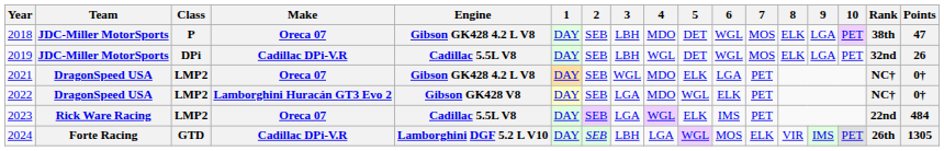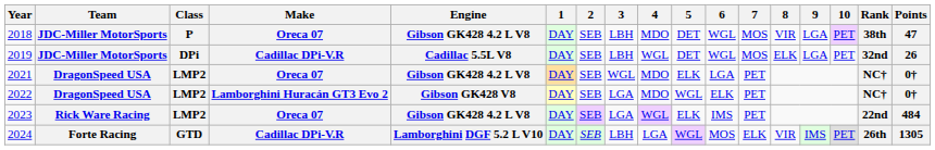 <table class="wikitable" style="text-align:center; font-size:85%">
 <tr>
 <th>Year</th>
 <th>Team</th>
 <th>Class</th>
 <th>Make</th>
 <th>Engine</th>
 <th>1</th>
 <th>2</th>
 <th>3</th>
 <th>4</th>
 <th>5</th>
 <th>6</th>
 <th>7</th>
 <th>8</th>
 <th>9</th>
 <th>10</th>
 <th>Rank</th>
 <th>Points</th>
 </tr>
 <tr>
 <td><a href='#'>2018</a></td>
 <th nowrap><a href='#'>JDC-Miller MotorSports</a></th>
 <th>P</th>
 <th nowrap><a href='#'>Oreca 07</a></th>
 <th nowrap><a href='#'>Gibson</a> GK428 4.2 L V8</th>
 <td style="background:#DFFFDF;"><a href='#'>DAY</a><br></td>
 <td><a href='#'>SEB</a></td>
 <td><a href='#'>LBH</a></td>
 <td><a href='#'>MDO</a></td>
 <td><a href='#'>DET</a></td>
 <td><a href='#'>WGL</a></td>
 <td><a href='#'>MOS</a></td>
-<td><a href='#'>ELK</a></td>
+<td><a href='#'>VIR</a></td>
 <td><a href='#'>LGA</a></td>
 <td style="background:#EFCFFF;"><a href='#'>PET</a><br></td>
 <th>38th</th>
 <th>47</th>
 </tr>
 <tr>
 <td><a href='#'>2019</a></td>
 <th nowrap><a href='#'>JDC-Miller MotorSports</a></th>
 <th>DPi</th>
 <th nowrap><a href='#'>Cadillac DPi-V.R</a></th>
 <th nowrap><a href='#'>Cadillac</a> 5.5L V8</th>
 <td style="background:#DFFFDF;"><a href='#'>DAY</a><br></td>
 <td><a href='#'>SEB</a></td>
 <td><a href='#'>LBH</a></td>
 <td><a href='#'>WGL</a></td>
 <td><a href='#'>DET</a></td>
 <td><a href='#'>WGL</a></td>
 <td><a href='#'>MOS</a></td>
 <td><a href='#'>ELK</a></td>
 <td><a href='#'>LGA</a></td>
 <td><a href='#'>PET</a></td>
 <th>32nd</th>
 <th>26</th>
 </tr>
 <tr>
 <td><a href='#'>2021</a></td>
 <th><a href='#'>DragonSpeed USA</a></th>
 <th>LMP2</th>
 <th><a href='#'>Oreca 07</a></th>
 <th><a href='#'>Gibson</a> GK428 4.2 L V8</th>
 <td style="background:#FFDF9F;"><a href='#'>DAY</a><br></td>
 <td><a href='#'>SEB</a></td>
 <td><a href='#'>WGL</a></td>
 <td><a href='#'>MDO</a></td>
 <td><a href='#'>ELK</a></td>
 <td><a href='#'>LGA</a></td>
 <td><a href='#'>PET</a></td>
 <td colspan=3></td>
 <th>NC†</th>
 <th>0†</th>
 </tr>
 <tr>
 <td><a href='#'>2022</a></td>
 <th><a href='#'>DragonSpeed USA</a></th>
 <th>LMP2</th>
 <th nowrap><a href='#'>Lamborghini Huracán GT3 Evo 2</a></th>
 <th><a href='#'>Gibson</a> GK428 V8</th>
 <td style="background:#FFFFBF;"><a href='#'>DAY</a><br></td>
 <td><a href='#'>SEB</a></td>
 <td><a href='#'>LGA</a></td>
 <td><a href='#'>MDO</a></td>
 <td><a href='#'>WGL</a></td>
 <td><a href='#'>ELK</a></td>
 <td><a href='#'>PET</a></td>
 <td colspan=3></td>
 <th>NC†</th>
 <th>0†</th>
 </tr>
 <tr>
 <td><a href='#'>2023</a></td>
 <th><a href='#'>Rick Ware Racing</a></th>
 <th>LMP2</th>
 <th><a href='#'>Oreca 07</a></th>
-<th nowrap><a href='#'>Cadillac</a> 5.5L V8</th>
+<th><a href='#'>Gibson</a> GK428 4.2 L V8</th>
 <td style="background:#DFFFDF;"><a href='#'>DAY</a><br></td>
 <td style="background:#EFCFFF;"><a href='#'>SEB</a><br></td>
 <td><a href='#'>LGA</a></td>
 <td style="background:#EFCFFF;"><a href='#'>WGL</a><br></td>
 <td><a href='#'>ELK</a></td>
 <td><a href='#'>IMS</a></td>
 <td><a href='#'>PET</a></td>
 <td colspan=3></td>
 <th>22nd</th>
 <th>484</th>
 </tr>
 <tr>
 <td><a href='#'>2024</a></td>
 <th>Forte Racing</th>
 <th>GTD</th>
 <th nowrap><a href='#'>Cadillac DPi-V.R</a></th>
 <th nowrap><a href='#'>Lamborghini</a> <a href='#'>DGF</a> 5.2 L V10</th>
 <td style="background:#DFFFDF;"><a href='#'>DAY</a><br></td>
 <td style="background:#DFFFDF;"><em><a href='#'>SEB</a></em><br></td>
 <td><a href='#'>LBH</a></td>
 <td><a href='#'>LGA</a></td>
 <td style="background:#EFCFFF;"><a href='#'>WGL</a><br></td>
 <td><a href='#'>MOS</a></td>
 <td><a href='#'>ELK</a></td>
 <td><a href='#'>VIR</a></td>
 <td style="background:#DFFFDF;"><a href='#'>IMS</a><br></td>
 <td style="background:#DFDFDF;"><a href='#'>PET</a><br></td>
 <th>26th</th>
 <th>1305</th>
 </tr>
 </table>
